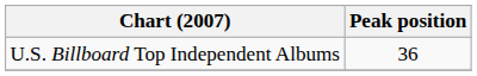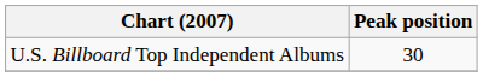 <table class="wikitable">
 <tr>
 <th align="left">Chart (2007)</th>
 <th align="center">Peak position</th>
 </tr>
 <tr>
 <td align="left">U.S. <em>Billboard</em> Top Independent Albums</td>
-<td align="center">36</td>
+<td align="center">30</td>
 </tr>
 <tr>
 </tr>
 </table>
